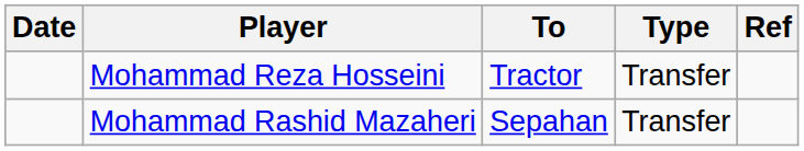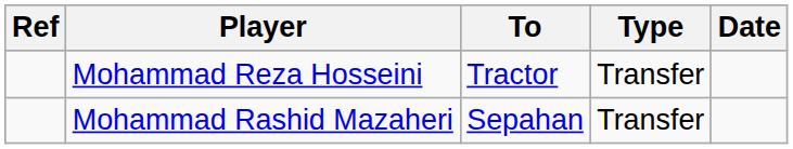 <table class="wikitable">
 <tr>
-<th><strong>Date</strong></th>
+<th><strong>Ref</strong></th>
 <th><strong>Player</strong></th>
 <th><strong>To</strong></th>
 <th><strong>Type</strong></th>
-<th><strong>Ref</strong></th>
+<th><strong>Date</strong></th>
 </tr>
 <tr>
 <td></td>
 <td> <a href='#'>Mohammad Reza Hosseini</a></td>
 <td> <a href='#'>Tractor</a></td>
 <td>Transfer</td>
 <td></td>
 </tr>
 <tr>
 <td></td>
 <td> <a href='#'>Mohammad Rashid Mazaheri</a></td>
 <td> <a href='#'>Sepahan</a></td>
 <td>Transfer</td>
 <td></td>
 </tr>
 </table>
